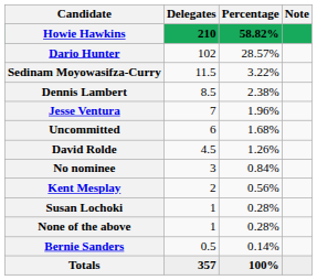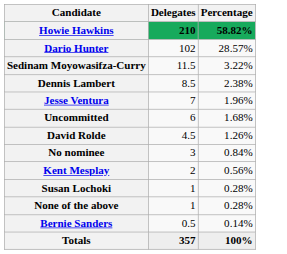 <table class="wikitable" style="text-align:right;">
 <tr>
 <th scope="col">Candidate</th>
 <th scope="col">Delegates</th>
 <th scope="col">Percentage</th>
-<th scope="col">Note</th>
 </tr>
 <tr style="font-weight:bold; background-color:#17AA5C" >
 <th scope="row"><a href='#'>Howie Hawkins</a></th>
 <td>210</td>
 <td>58.82%</td>
-<td></td>
 </tr>
 <tr>
 <th scope="row"><a href='#'>Dario Hunter</a></th>
 <td>102</td>
 <td>28.57%</td>
-<td></td>
 </tr>
 <tr>
 <th scope="row">Sedinam Moyowasifza-Curry</th>
 <td>11.5</td>
 <td>3.22%</td>
-<td></td>
 </tr>
 <tr>
 <th scope="row">Dennis Lambert</th>
 <td>8.5</td>
 <td>2.38%</td>
-<td></td>
 </tr>
 <tr>
 <th scope="row"><a href='#'>Jesse Ventura</a></th>
 <td>7</td>
 <td>1.96%</td>
-<td></td>
 </tr>
 <tr>
 <th scope="row">Uncommitted</th>
 <td>6</td>
 <td>1.68%</td>
-<td></td>
 </tr>
 <tr>
 <th scope="row">David Rolde</th>
 <td>4.5</td>
 <td>1.26%</td>
-<td></td>
 </tr>
 <tr>
 <th scope="row">No nominee</th>
 <td>3</td>
 <td>0.84%</td>
-<td></td>
 </tr>
 <tr>
 <th scope="row"><a href='#'>Kent Mesplay</a></th>
 <td>2</td>
 <td>0.56%</td>
-<td></td>
 </tr>
 <tr>
 <th scope="row">Susan Lochoki</th>
 <td>1</td>
 <td>0.28%</td>
-<td></td>
 </tr>
 <tr>
 <th scope="row">None of the above</th>
 <td>1</td>
 <td>0.28%</td>
-<td></td>
 </tr>
 <tr>
 <th scope="row"><a href='#'>Bernie Sanders</a></th>
 <td>0.5</td>
 <td>0.14%</td>
-<td></td>
 </tr>
 <tr style="font-weight:bold; background-color:#EEE;">
 <th scope="row">Totals</th>
 <td>357</td>
 <td>100%</td>
-<td></td>
 </tr>
 </table>
